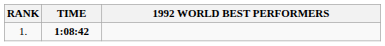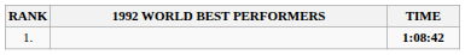 <table class="wikitable" style="border-collapse: collapse; font-size: 90%;">
 <tr>
 <th>RANK</th>
+<th align="center" style="width: 25em">1992 WORLD BEST PERFORMERS</th>
 <th align="center" style="width: 5em">TIME</th>
-<th align="center" style="width: 25em">1992 WORLD BEST PERFORMERS</th>
 </tr>
 <tr>
 <td align="center">1.</td>
+<td></td>
 <td align="center"><strong>1:08:42</strong></td>
-<td></td>
 </tr>
 </table>
